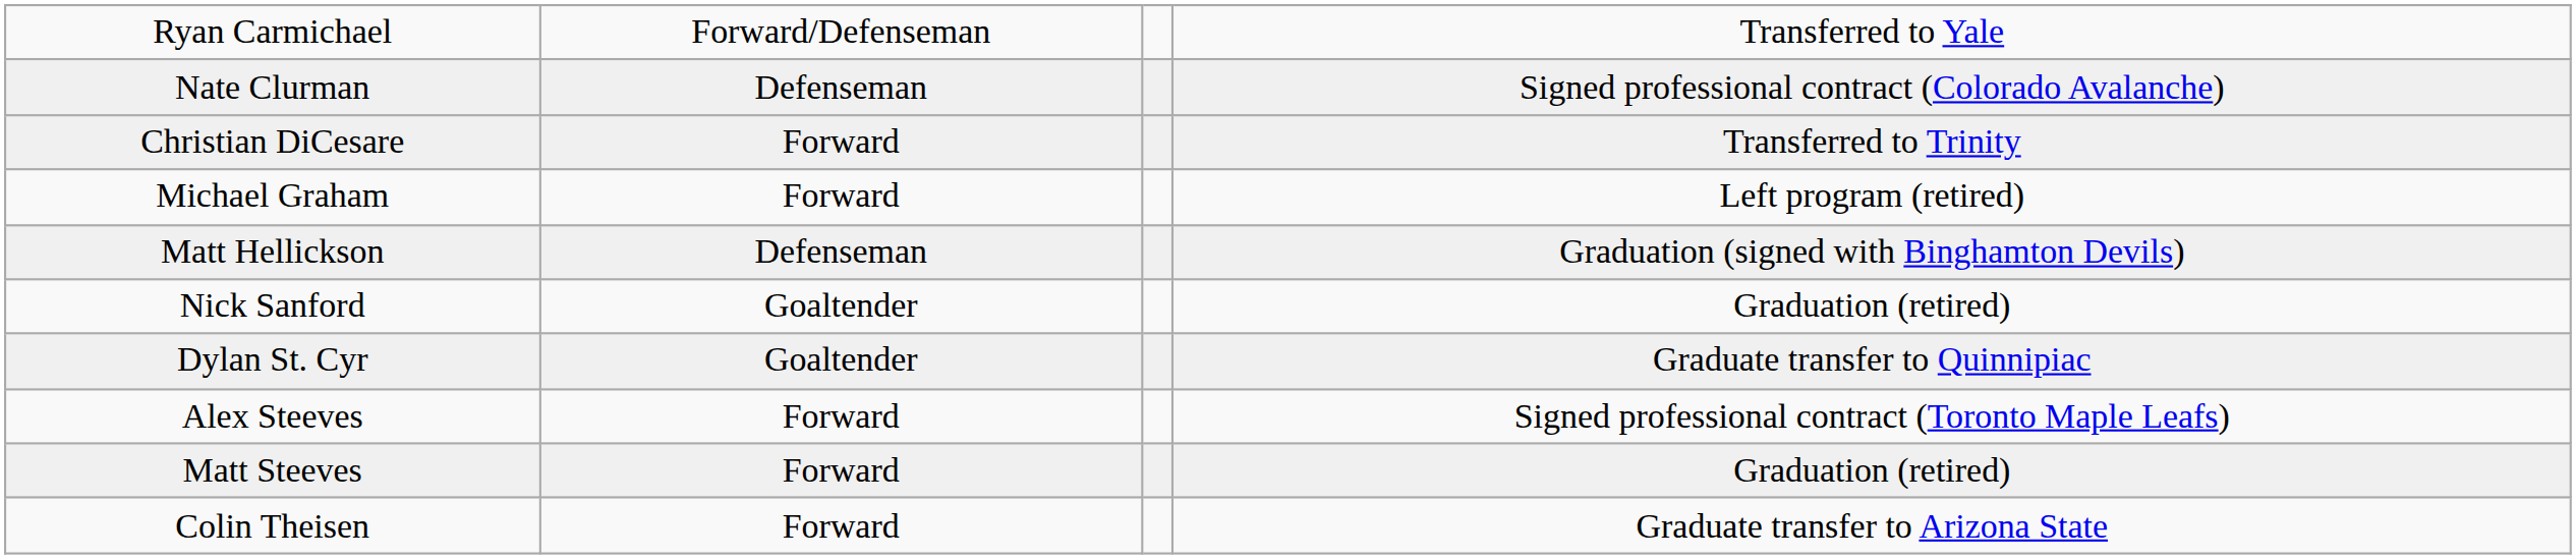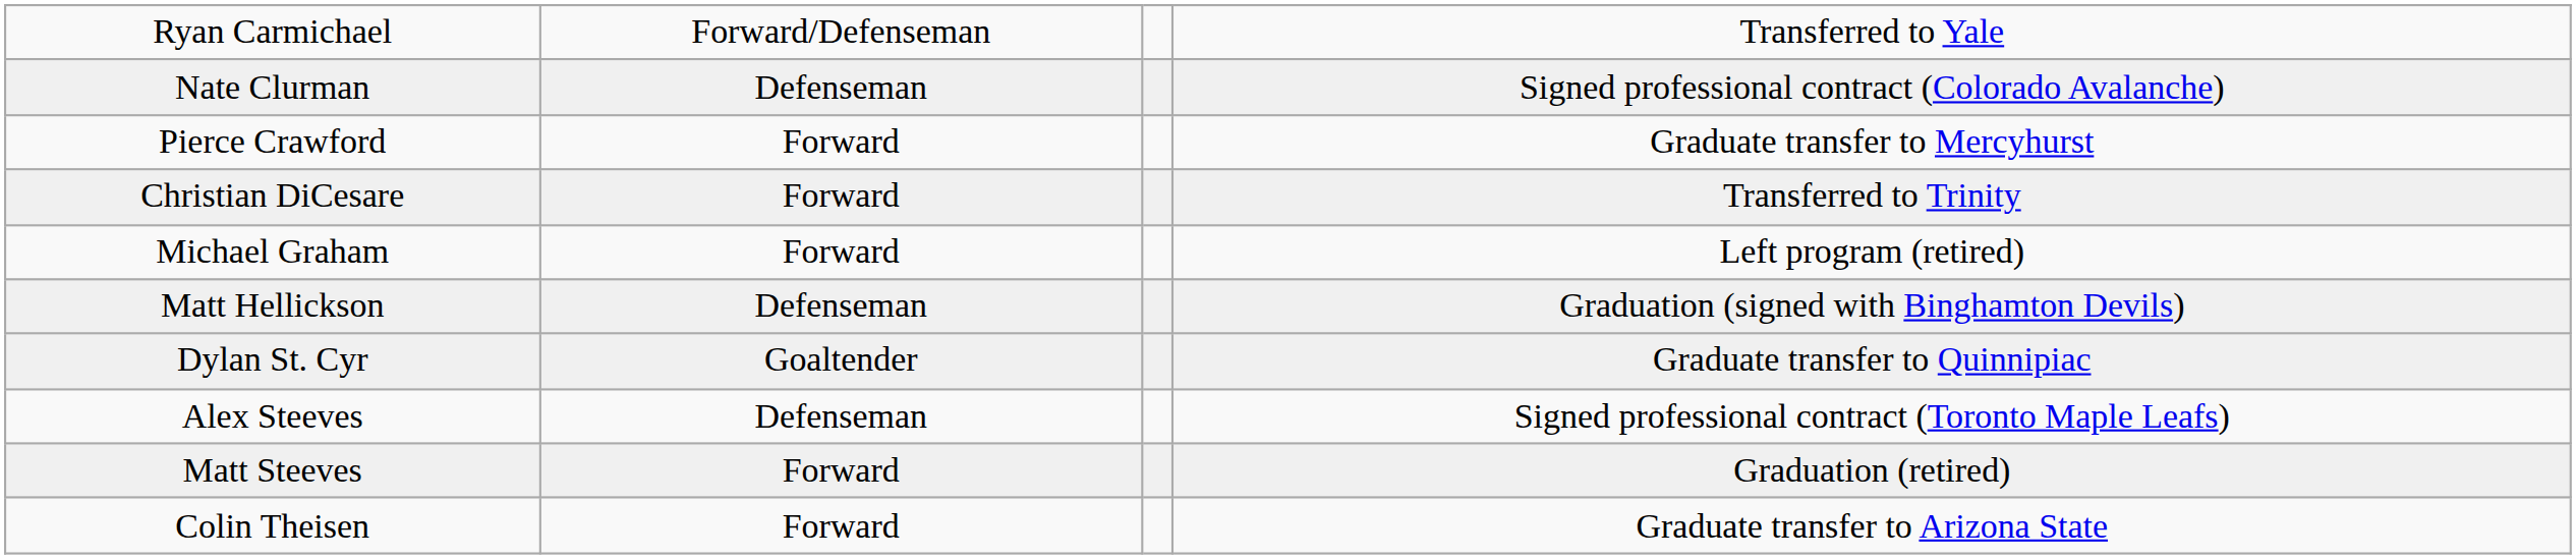 <table class="wikitable" width="60%">
 <tr align="center" bgcolor="">
 <td>Ryan Carmichael</td>
 <td>Forward/Defenseman</td>
 <td></td>
 <td>Transferred to <a href='#'>Yale</a></td>
 </tr>
 <tr align="center" bgcolor="f0f0f0">
 <td>Nate Clurman</td>
 <td>Defenseman</td>
 <td></td>
 <td>Signed professional contract (<a href='#'>Colorado Avalanche</a>)</td>
+</tr>
+<tr align="center" bgcolor="">
+<td>Pierce Crawford</td>
+<td>Forward</td>
+<td></td>
+<td>Graduate transfer to <a href='#'>Mercyhurst</a></td>
 </tr>
 <tr align="center" bgcolor="f0f0f0">
 <td>Christian DiCesare</td>
 <td>Forward</td>
 <td></td>
 <td>Transferred to <a href='#'>Trinity</a></td>
 </tr>
 <tr align="center" bgcolor="">
 <td>Michael Graham</td>
 <td>Forward</td>
 <td></td>
 <td>Left program (retired)</td>
 </tr>
 <tr align="center" bgcolor="f0f0f0">
 <td>Matt Hellickson</td>
 <td>Defenseman</td>
 <td></td>
 <td>Graduation (signed with <a href='#'>Binghamton Devils</a>)</td>
 </tr>
-<tr align="center" bgcolor="">
-<td>Nick Sanford</td>
-<td>Goaltender</td>
-<td></td>
-<td>Graduation (retired)</td>
-</tr>
 <tr align="center" bgcolor="f0f0f0">
 <td>Dylan St. Cyr</td>
 <td>Goaltender</td>
 <td></td>
 <td>Graduate transfer to <a href='#'>Quinnipiac</a></td>
 </tr>
 <tr align="center" bgcolor="">
 <td>Alex Steeves</td>
-<td>Forward</td>
+<td>Defenseman</td>
 <td></td>
 <td>Signed professional contract (<a href='#'>Toronto Maple Leafs</a>)</td>
 </tr>
 <tr align="center" bgcolor="f0f0f0">
 <td>Matt Steeves</td>
 <td>Forward</td>
 <td></td>
 <td>Graduation (retired)</td>
 </tr>
 <tr align="center" bgcolor="">
 <td>Colin Theisen</td>
 <td>Forward</td>
 <td></td>
 <td>Graduate transfer to <a href='#'>Arizona State</a></td>
 </tr>
 </table>
